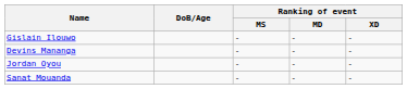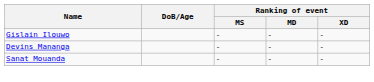 <table class="wikitable" style="width:600px; font-size:95%;">
 <tr>
 <th rowspan="2" align="left">Name</th>
 <th rowspan="2" align="left">DoB/Age</th>
 <th colspan="3" align="center">Ranking of event</th>
 </tr>
 <tr>
 <th align="center">MS</th>
 <th>MD</th>
 <th align="center">XD</th>
 </tr>
 <tr>
 <td align="left"><a href='#'>Gislain Ilouwo</a></td>
 <td align="left"></td>
 <td>-</td>
 <td>-</td>
 <td>-</td>
 </tr>
 <tr>
 <td align="left"><a href='#'>Devins Mananga</a></td>
 <td align="left"></td>
 <td>-</td>
 <td>-</td>
 <td>-</td>
 </tr>
 <tr>
-<td align="left"><a href='#'>Jordan Oyou</a></td>
-<td align="left"></td>
-<td>-</td>
-<td>-</td>
-<td>-</td>
-</tr>
-<tr>
 <td align="left"><a href='#'>Sanat Mouanda</a></td>
 <td align="left"></td>
 <td>-</td>
 <td>-</td>
 <td>-</td>
 </tr>
 </table>
